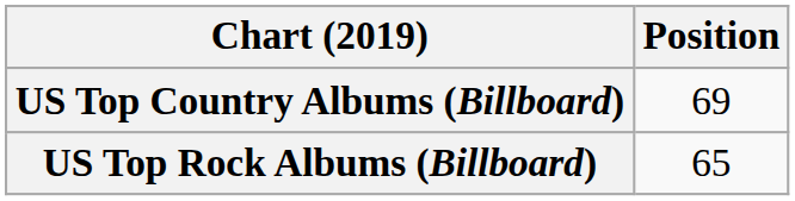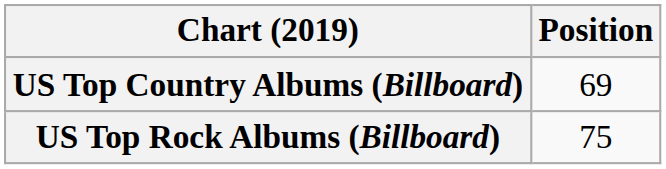 <table class="wikitable sortable plainrowheaders" style="text-align:center">
 <tr>
 <th scope="col">Chart (2019)</th>
 <th scope="col">Position</th>
 </tr>
 <tr>
 <th scope="row">US Top Country Albums (<em>Billboard</em>)</th>
 <td>69</td>
 </tr>
 <tr>
 <th scope="row">US Top Rock Albums (<em>Billboard</em>)</th>
-<td>65</td>
+<td>75</td>
 </tr>
 </table>
